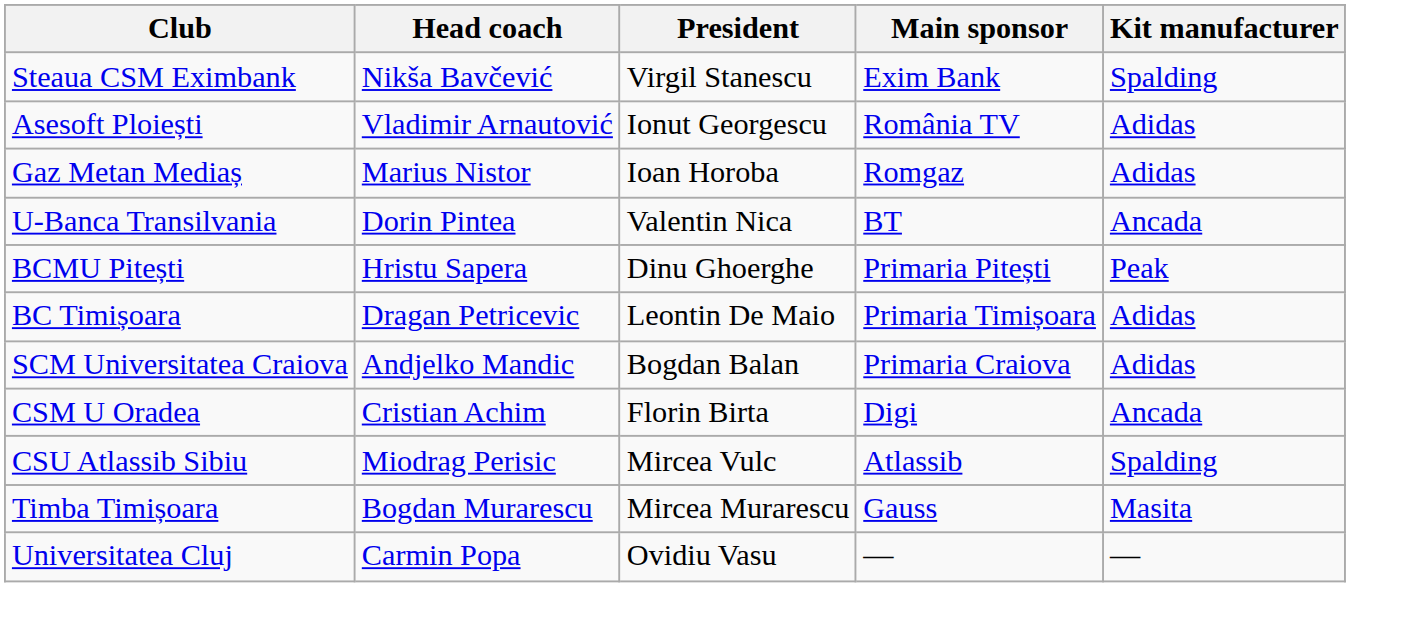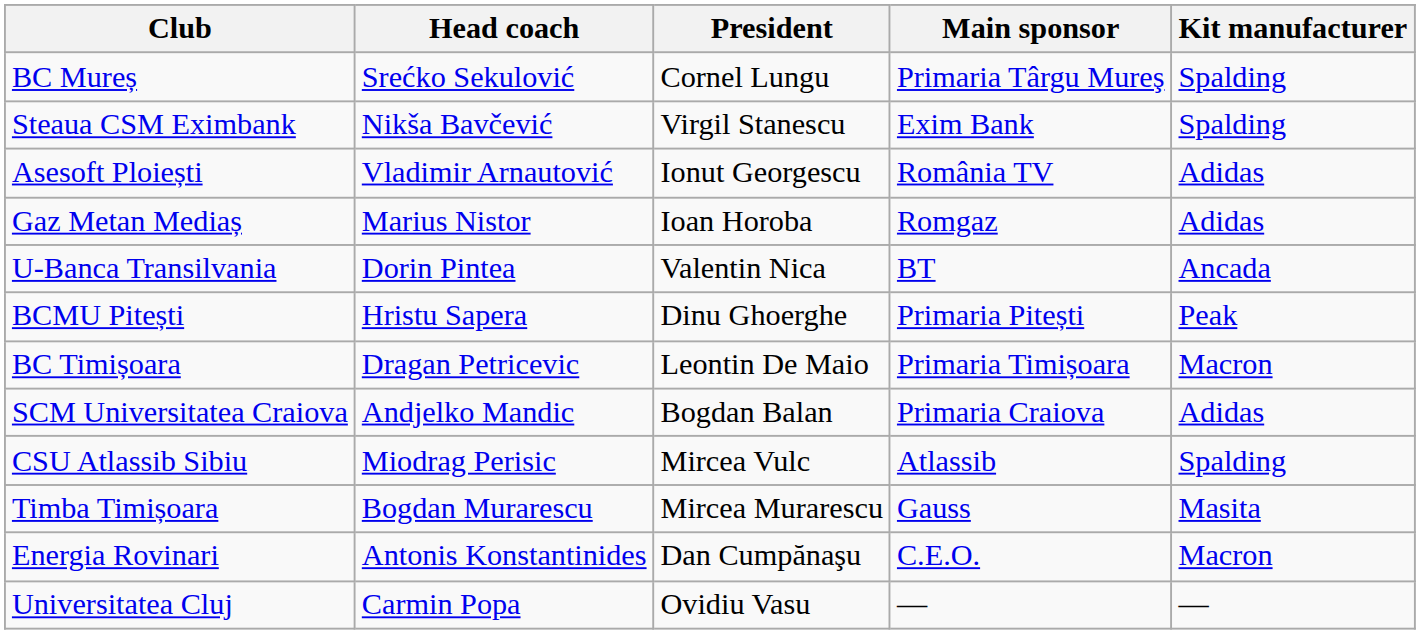 <table class="wikitable sortable">
 <tr>
 <th>Club</th>
 <th>Head coach</th>
 <th>President</th>
 <th>Main sponsor</th>
 <th>Kit manufacturer</th>
+</tr>
+<tr>
+<td><a href='#'>BC Mureș</a></td>
+<td> <a href='#'>Srećko Sekulović</a></td>
+<td> Cornel Lungu</td>
+<td><a href='#'>Primaria Târgu Mureş</a></td>
+<td><a href='#'>Spalding</a></td>
 </tr>
 <tr>
 <td><a href='#'>Steaua CSM Eximbank</a></td>
 <td> <a href='#'>Nikša Bavčević</a></td>
 <td> Virgil Stanescu</td>
 <td><a href='#'>Exim Bank</a></td>
 <td><a href='#'>Spalding</a></td>
 </tr>
 <tr>
 <td><a href='#'>Asesoft Ploiești</a></td>
 <td> <a href='#'>Vladimir Arnautović</a></td>
 <td> Ionut Georgescu</td>
 <td><a href='#'>România TV</a></td>
 <td><a href='#'>Adidas</a></td>
 </tr>
 <tr>
 <td><a href='#'>Gaz Metan Mediaș</a></td>
 <td> <a href='#'>Marius Nistor</a></td>
 <td> Ioan Horoba</td>
 <td><a href='#'>Romgaz</a></td>
 <td><a href='#'>Adidas</a></td>
 </tr>
 <tr>
 <td><a href='#'>U-Banca Transilvania</a></td>
 <td> <a href='#'>Dorin Pintea</a></td>
 <td> Valentin Nica</td>
 <td><a href='#'>BT</a></td>
 <td><a href='#'>Ancada</a></td>
 </tr>
 <tr>
 <td><a href='#'>BCMU Pitești</a></td>
 <td> <a href='#'>Hristu Sapera</a></td>
 <td> Dinu Ghoerghe</td>
 <td><a href='#'>Primaria Pitești</a></td>
 <td><a href='#'>Peak</a></td>
 </tr>
 <tr>
 <td><a href='#'>BC Timișoara</a></td>
 <td> <a href='#'>Dragan Petricevic</a></td>
 <td> Leontin De Maio</td>
 <td><a href='#'>Primaria Timișoara</a></td>
-<td><a href='#'>Adidas</a></td>
+<td><a href='#'>Macron</a></td>
 </tr>
 <tr>
 <td><a href='#'>SCM Universitatea Craiova</a></td>
 <td> <a href='#'>Andjelko Mandic</a></td>
 <td> Bogdan Balan</td>
 <td><a href='#'>Primaria Craiova</a></td>
 <td><a href='#'>Adidas</a></td>
-</tr>
-<tr>
-<td><a href='#'>CSM U Oradea</a></td>
-<td> <a href='#'>Cristian Achim</a></td>
-<td> Florin Birta</td>
-<td><a href='#'>Digi</a></td>
-<td><a href='#'>Ancada</a></td>
 </tr>
 <tr>
 <td><a href='#'>CSU Atlassib Sibiu</a></td>
 <td> <a href='#'>Miodrag Perisic</a></td>
 <td> Mircea Vulc</td>
 <td><a href='#'>Atlassib</a></td>
 <td><a href='#'>Spalding</a></td>
 </tr>
 <tr>
 <td><a href='#'>Timba Timișoara</a></td>
 <td> <a href='#'>Bogdan Murarescu</a></td>
 <td> Mircea Murarescu</td>
 <td><a href='#'>Gauss</a></td>
 <td><a href='#'>Masita</a></td>
 </tr>
 <tr>
+<td><a href='#'>Energia Rovinari</a></td>
+<td> <a href='#'>Antonis Konstantinides</a></td>
+<td> Dan Cumpănaşu</td>
+<td><a href='#'>C.E.O.</a></td>
+<td><a href='#'>Macron</a></td>
+</tr>
+<tr>
 <td><a href='#'>Universitatea Cluj</a></td>
 <td> <a href='#'>Carmin Popa</a></td>
 <td> Ovidiu Vasu</td>
 <td>—</td>
 <td>—</td>
 </tr>
 </table>
